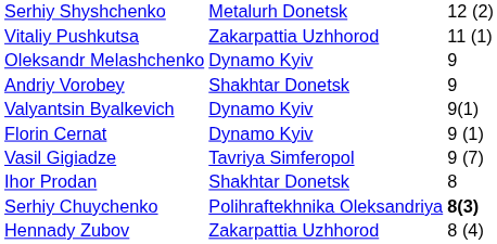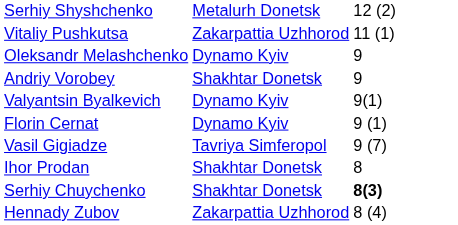 <table>
 <tr>
 <td align="left"> <a href='#'>Serhiy Shyshchenko</a></td>
 <td align="left"><a href='#'>Metalurh Donetsk</a></td>
 <td>12 (2)</td>
 </tr>
 <tr>
 <td align="left"> <a href='#'>Vitaliy Pushkutsa</a></td>
 <td align="left"><a href='#'>Zakarpattia Uzhhorod</a></td>
 <td>11 (1)</td>
 </tr>
 <tr>
 <td align="left"> <a href='#'>Oleksandr Melashchenko</a></td>
 <td align="left"><a href='#'>Dynamo Kyiv</a></td>
 <td>9</td>
 </tr>
 <tr>
 <td align="left"> <a href='#'>Andriy Vorobey</a></td>
 <td align="left"><a href='#'>Shakhtar Donetsk</a></td>
 <td>9</td>
 </tr>
 <tr>
 <td align="left" height="17"> <a href='#'>Valyantsin Byalkevich</a></td>
 <td align="left" height="17"><a href='#'>Dynamo Kyiv</a></td>
 <td height="17">9(1)</td>
 </tr>
 <tr>
 <td align="left"> <a href='#'>Florin Cernat</a></td>
 <td align="left"><a href='#'>Dynamo Kyiv</a></td>
 <td>9 (1)</td>
 </tr>
 <tr>
 <td align="left"> <a href='#'>Vasil Gigiadze</a></td>
 <td align="left"><a href='#'>Tavriya Simferopol</a></td>
 <td>9 (7)</td>
 </tr>
 <tr>
 <td align="left"> <a href='#'>Ihor Prodan</a></td>
 <td align="left"><a href='#'>Shakhtar Donetsk</a></td>
 <td>8</td>
 </tr>
 <tr>
 <td align="left"> <a href='#'>Serhiy Chuychenko</a></td>
-<td align="left"><a href='#'>Polihraftekhnika Oleksandriya</a></td>
+<td align="left"><a href='#'>Shakhtar Donetsk</a></td>
 <td><strong>8(3)</strong></td>
 </tr>
 <tr>
 <td align="left"> <a href='#'>Hennady Zubov</a></td>
 <td align="left"><a href='#'>Zakarpattia Uzhhorod</a></td>
 <td>8 (4)</td>
 </tr>
 </table>
